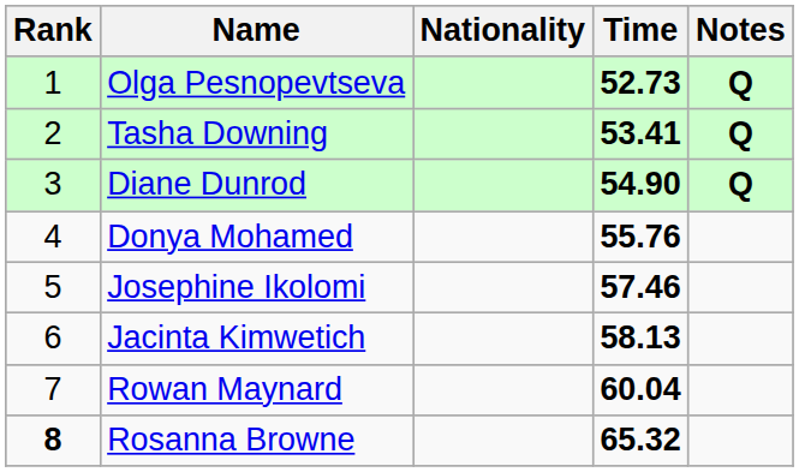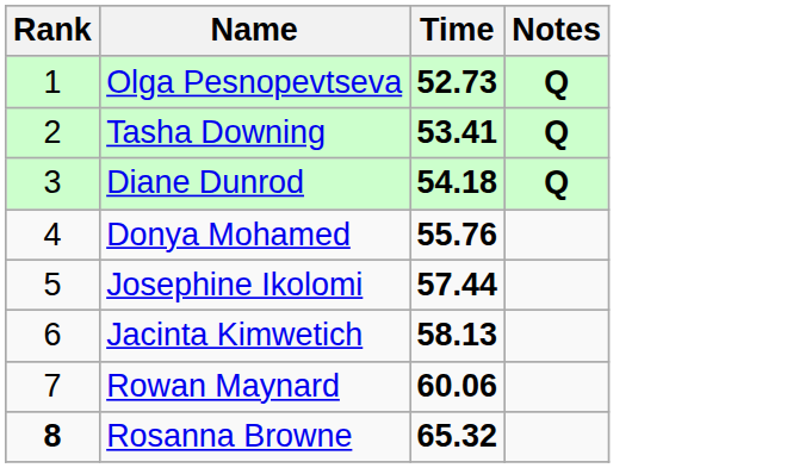 <table class="wikitable sortable" style="text-align:center">
 <tr>
 <th>Rank</th>
 <th>Name</th>
-<th>Nationality</th>
 <th>Time</th>
 <th>Notes</th>
 </tr>
 <tr bgcolor=ccffcc>
 <td>1</td>
 <td align=left><a href='#'>Olga Pesnopevtseva</a></td>
-<td align=left></td>
 <td><strong>52.73</strong></td>
 <td><strong>Q</strong></td>
 </tr>
 <tr bgcolor=ccffcc>
 <td>2</td>
 <td align=left><a href='#'>Tasha Downing</a></td>
-<td align=left></td>
 <td><strong>53.41</strong></td>
 <td><strong>Q</strong></td>
 </tr>
 <tr bgcolor=ccffcc>
 <td>3</td>
 <td align=left><a href='#'>Diane Dunrod</a></td>
-<td align=left></td>
-<td><strong>54.90</strong></td>
+<td><strong>54.18</strong></td>
 <td><strong>Q</strong></td>
 </tr>
 <tr>
 <td>4</td>
 <td align=left><a href='#'>Donya Mohamed</a></td>
-<td align=left></td>
 <td><strong>55.76</strong></td>
 <td></td>
 </tr>
 <tr>
 <td>5</td>
 <td align=left><a href='#'>Josephine Ikolomi</a></td>
-<td align=left></td>
-<td><strong>57.46</strong></td>
+<td><strong>57.44</strong></td>
 <td></td>
 </tr>
 <tr>
 <td>6</td>
 <td align=left><a href='#'>Jacinta Kimwetich</a></td>
-<td align=left></td>
 <td><strong>58.13</strong></td>
 <td></td>
 </tr>
 <tr>
 <td>7</td>
 <td align=left><a href='#'>Rowan Maynard</a></td>
-<td align=left></td>
-<td><strong>60.04</strong></td>
+<td><strong>60.06</strong></td>
 <td></td>
 </tr>
 <tr>
 <td><strong>8</strong></td>
 <td align=left><a href='#'>Rosanna Browne</a></td>
-<td align=left></td>
 <td><strong>65.32</strong></td>
 <td></td>
 </tr>
 </table>
